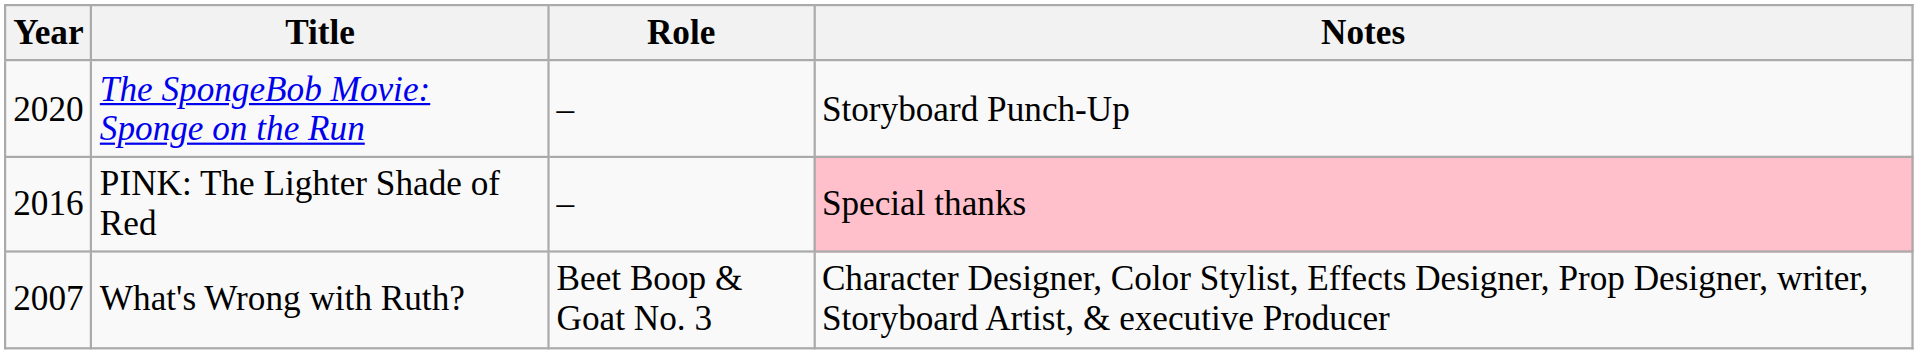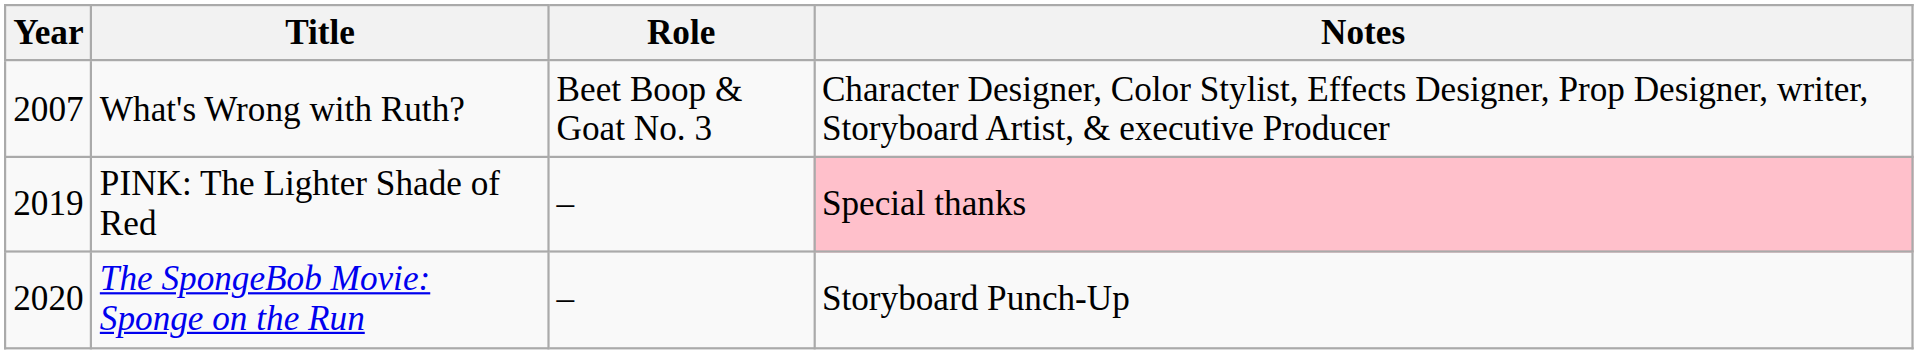 <table class="wikitable sortable">
 <tr>
 <th>Year</th>
 <th>Title</th>
 <th>Role</th>
 <th>Notes</th>
 </tr>
 <tr>
+<td>2007</td>
+<td>What's Wrong with Ruth?</td>
+<td>Beet Boop & Goat No. 3</td>
+<td>Character Designer, Color Stylist, Effects Designer, Prop Designer, writer, Storyboard Artist, & executive Producer</td>
+</tr>
+<tr>
+<td>2019</td>
+<td>PINK: The Lighter Shade of Red</td>
+<td>–</td>
+<td style="background: pink;">Special thanks</td>
+</tr>
+<tr>
 <td>2020</td>
 <td><em><a href='#'>The SpongeBob Movie: Sponge on the Run</a></em></td>
 <td>–</td>
 <td>Storyboard Punch-Up</td>
 </tr>
-<tr>
-<td>2016</td>
-<td>PINK: The Lighter Shade of Red</td>
-<td>–</td>
-<td style="background: pink;">Special thanks</td>
-</tr>
-<tr>
-<td>2007</td>
-<td>What's Wrong with Ruth?</td>
-<td>Beet Boop & Goat No. 3</td>
-<td>Character Designer, Color Stylist, Effects Designer, Prop Designer, writer, Storyboard Artist, & executive Producer</td>
-</tr>
 </table>
